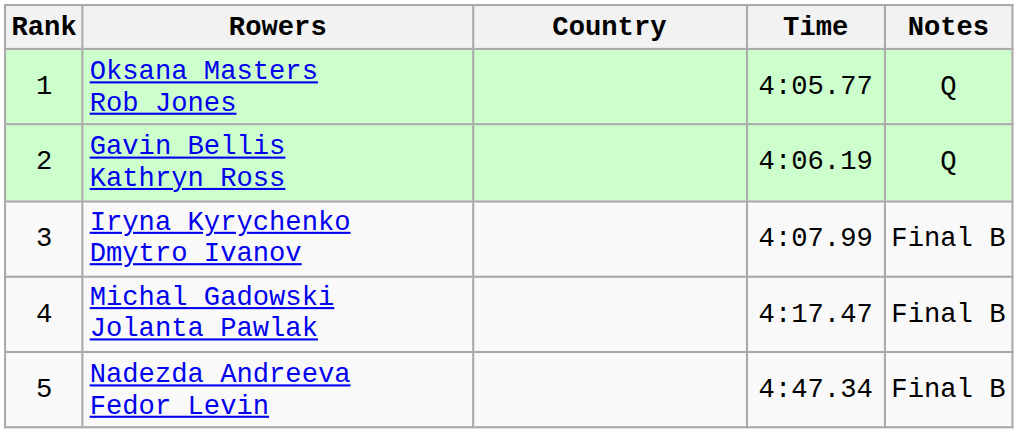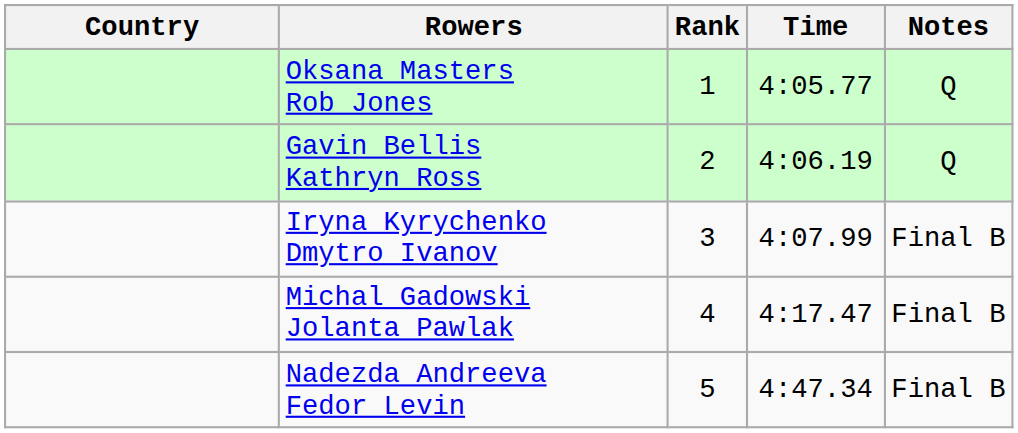 <table class="wikitable" style="text-align:center">
 <tr>
+<th width=125>Country</th>
+<th width=180>Rowers</th>
 <th>Rank</th>
-<th width=180>Rowers</th>
-<th width=125>Country</th>
 <th width=60>Time</th>
 <th>Notes</th>
 </tr>
 <tr bgcolor=#ccffcc>
+<td style="text-align:left"></td>
+<td style="text-align:left"><a href='#'>Oksana Masters</a><br><a href='#'>Rob Jones</a></td>
 <td>1</td>
-<td style="text-align:left"><a href='#'>Oksana Masters</a><br><a href='#'>Rob Jones</a></td>
-<td style="text-align:left"></td>
 <td>4:05.77</td>
 <td>Q</td>
 </tr>
 <tr bgcolor=#ccffcc>
+<td style="text-align:left"></td>
+<td style="text-align:left"><a href='#'>Gavin Bellis</a><br><a href='#'>Kathryn Ross</a></td>
 <td>2</td>
-<td style="text-align:left"><a href='#'>Gavin Bellis</a><br><a href='#'>Kathryn Ross</a></td>
-<td style="text-align:left"></td>
 <td>4:06.19</td>
 <td>Q</td>
 </tr>
 <tr>
+<td style="text-align:left"></td>
+<td style="text-align:left"><a href='#'>Iryna Kyrychenko</a><br><a href='#'>Dmytro Ivanov</a></td>
 <td>3</td>
-<td style="text-align:left"><a href='#'>Iryna Kyrychenko</a><br><a href='#'>Dmytro Ivanov</a></td>
-<td style="text-align:left"></td>
 <td>4:07.99</td>
 <td>Final B</td>
 </tr>
 <tr>
+<td style="text-align:left"></td>
+<td style="text-align:left"><a href='#'>Michal Gadowski</a><br><a href='#'>Jolanta Pawlak</a></td>
 <td>4</td>
-<td style="text-align:left"><a href='#'>Michal Gadowski</a><br><a href='#'>Jolanta Pawlak</a></td>
-<td style="text-align:left"></td>
 <td>4:17.47</td>
 <td>Final B</td>
 </tr>
 <tr>
+<td style="text-align:left"></td>
+<td style="text-align:left"><a href='#'>Nadezda Andreeva</a><br><a href='#'>Fedor Levin</a></td>
 <td>5</td>
-<td style="text-align:left"><a href='#'>Nadezda Andreeva</a><br><a href='#'>Fedor Levin</a></td>
-<td style="text-align:left"></td>
 <td>4:47.34</td>
 <td>Final B</td>
 </tr>
 </table>
